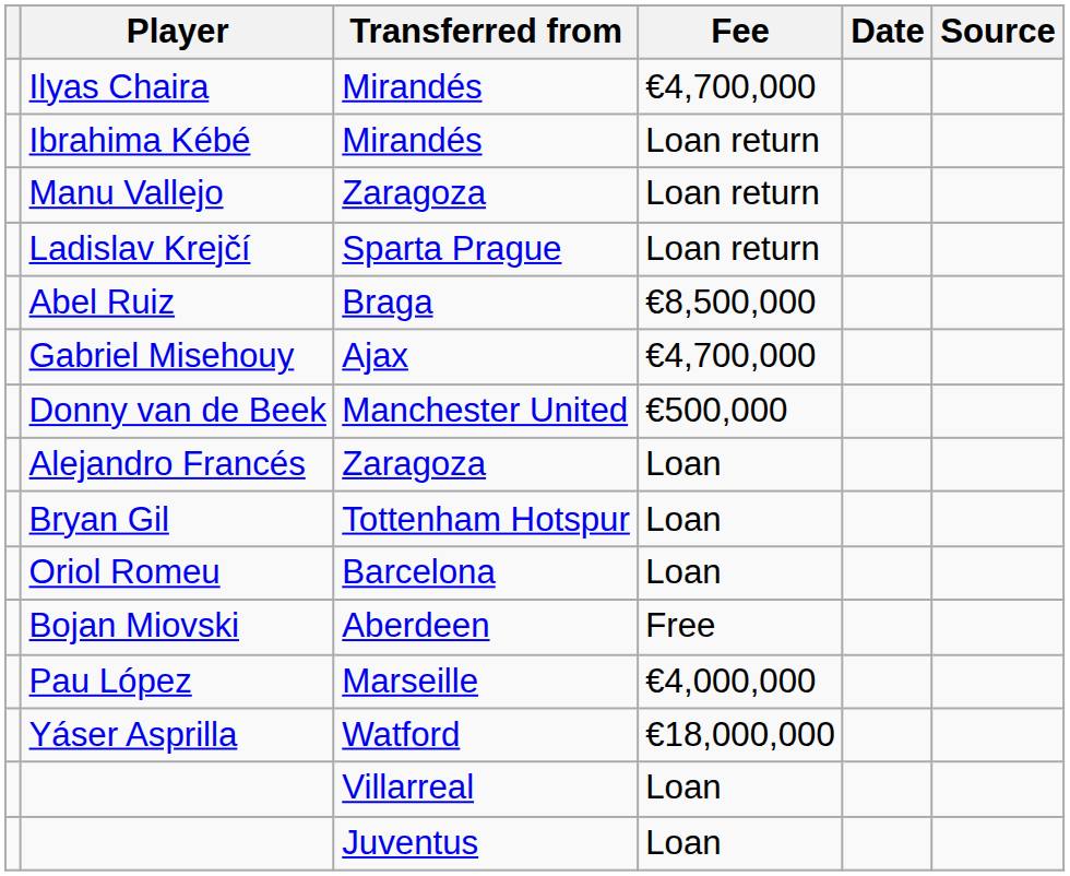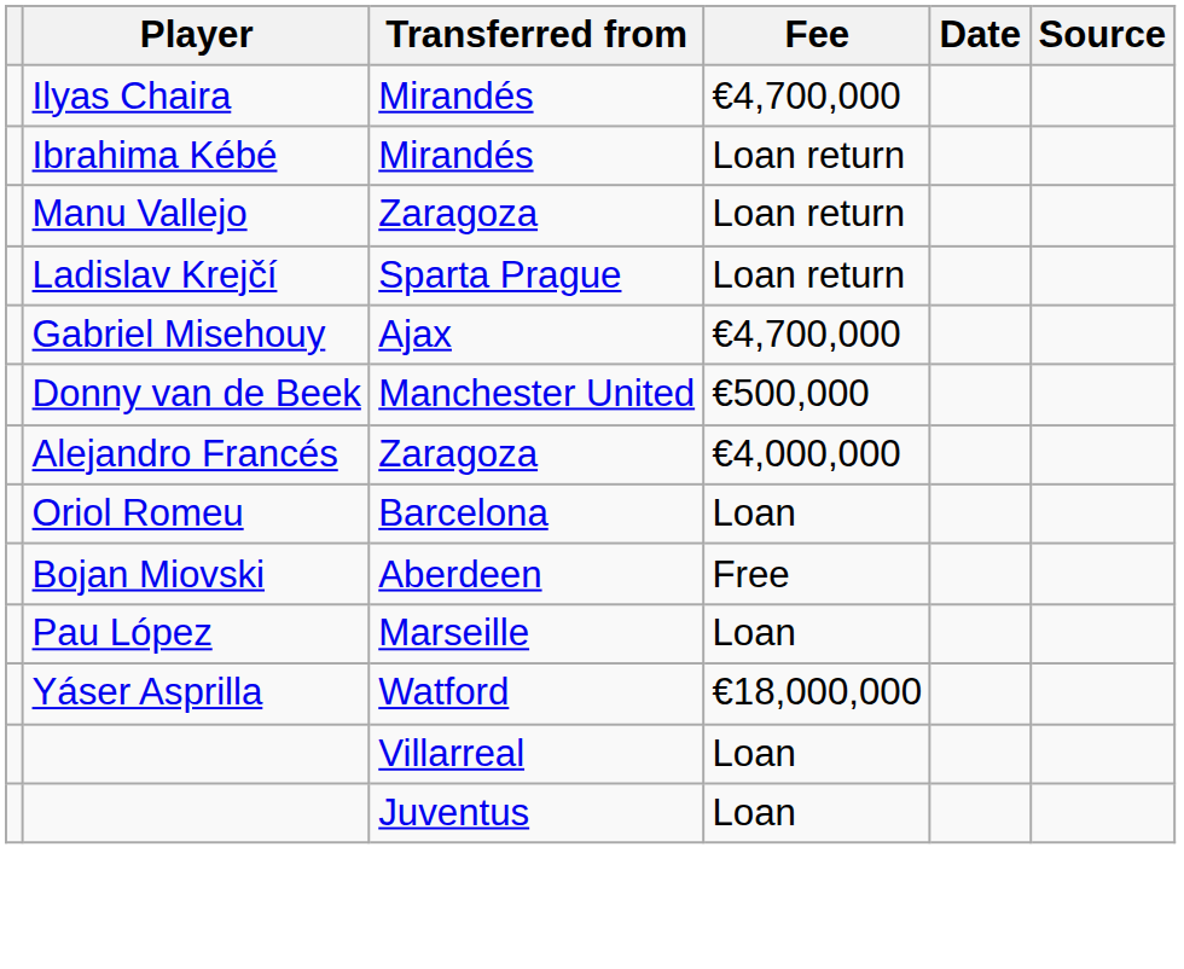 <table class="wikitable plainrowheaders sortable">
 <tr>
 <th></th>
 <th scope="col">Player</th>
 <th>Transferred from</th>
 <th style="width: 65px;">Fee</th>
 <th scope="col">Date</th>
 <th scope="col">Source</th>
 </tr>
 <tr>
 <td align="center"></td>
 <td> <a href='#'>Ilyas Chaira</a></td>
 <td> <a href='#'>Mirandés</a></td>
 <td>€4,700,000</td>
 <td></td>
 <td></td>
 </tr>
 <tr>
 <td align="center"></td>
 <td> <a href='#'>Ibrahima Kébé</a></td>
 <td> <a href='#'>Mirandés</a></td>
 <td>Loan return</td>
 <td></td>
 <td></td>
 </tr>
 <tr>
 <td align="center"></td>
 <td> <a href='#'>Manu Vallejo</a></td>
 <td> <a href='#'>Zaragoza</a></td>
 <td>Loan return</td>
 <td></td>
 <td></td>
 </tr>
 <tr>
 <td align="center"></td>
 <td> <a href='#'>Ladislav Krejčí</a></td>
 <td> <a href='#'>Sparta Prague</a></td>
 <td>Loan return</td>
 <td></td>
 <td></td>
 </tr>
 <tr>
 <td align="center"></td>
-<td> <a href='#'>Abel Ruiz</a></td>
-<td> <a href='#'>Braga</a></td>
-<td>€8,500,000</td>
-<td></td>
-<td></td>
-</tr>
-<tr>
-<td align="center"></td>
 <td> <a href='#'>Gabriel Misehouy</a></td>
 <td> <a href='#'>Ajax</a></td>
 <td>€4,700,000</td>
 <td></td>
 <td></td>
 </tr>
 <tr>
 <td align="center"></td>
 <td> <a href='#'>Donny van de Beek</a></td>
 <td> <a href='#'>Manchester United</a></td>
 <td>€500,000</td>
 <td></td>
 <td></td>
 </tr>
 <tr>
 <td align="center"></td>
 <td> <a href='#'>Alejandro Francés</a></td>
 <td> <a href='#'>Zaragoza</a></td>
-<td>Loan</td>
-<td></td>
-<td></td>
-</tr>
-<tr>
-<td align="center"></td>
-<td> <a href='#'>Bryan Gil</a></td>
-<td> <a href='#'>Tottenham Hotspur</a></td>
-<td>Loan</td>
+<td>€4,000,000</td>
 <td></td>
 <td></td>
 </tr>
 <tr>
 <td align="center"></td>
 <td> <a href='#'>Oriol Romeu</a></td>
 <td> <a href='#'>Barcelona</a></td>
 <td>Loan</td>
 <td></td>
 <td></td>
 </tr>
 <tr>
 <td align="center"></td>
 <td> <a href='#'>Bojan Miovski</a></td>
 <td> <a href='#'>Aberdeen</a></td>
 <td>Free</td>
 <td></td>
 <td></td>
 </tr>
 <tr>
 <td align="center"></td>
 <td> <a href='#'>Pau López</a></td>
 <td> <a href='#'>Marseille</a></td>
-<td>€4,000,000</td>
+<td>Loan</td>
 <td></td>
 <td></td>
 </tr>
 <tr>
 <td align="center"></td>
 <td> <a href='#'>Yáser Asprilla</a></td>
 <td> <a href='#'>Watford</a></td>
 <td>€18,000,000</td>
 <td></td>
 <td></td>
 </tr>
 <tr>
 <td align="center"></td>
 <td></td>
 <td> <a href='#'>Villarreal</a></td>
 <td>Loan</td>
 <td></td>
 <td></td>
 </tr>
 <tr>
 <td align="center"></td>
 <td></td>
 <td> <a href='#'>Juventus</a></td>
 <td>Loan</td>
 <td></td>
 <td></td>
 </tr>
 </table>
